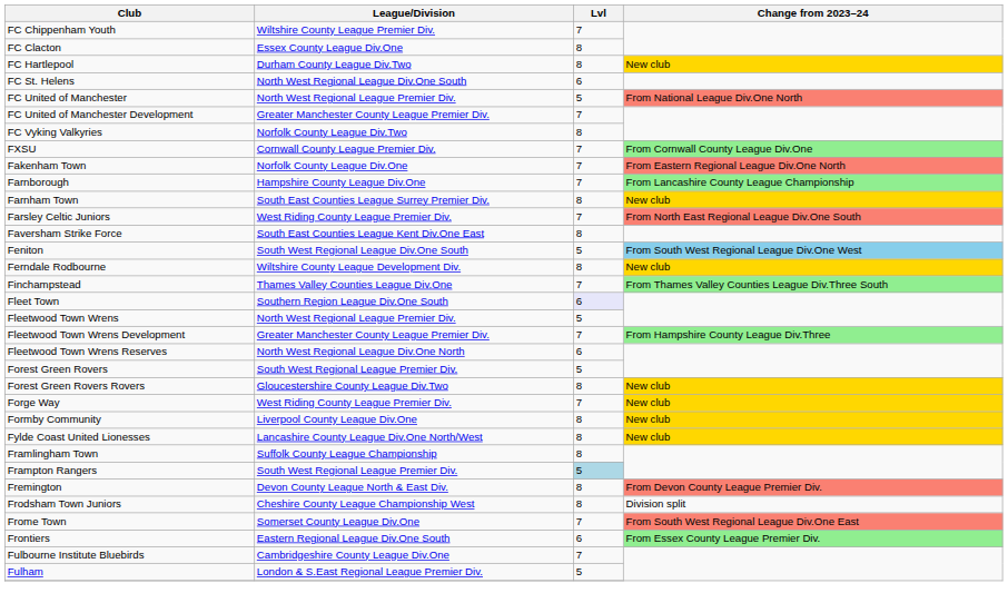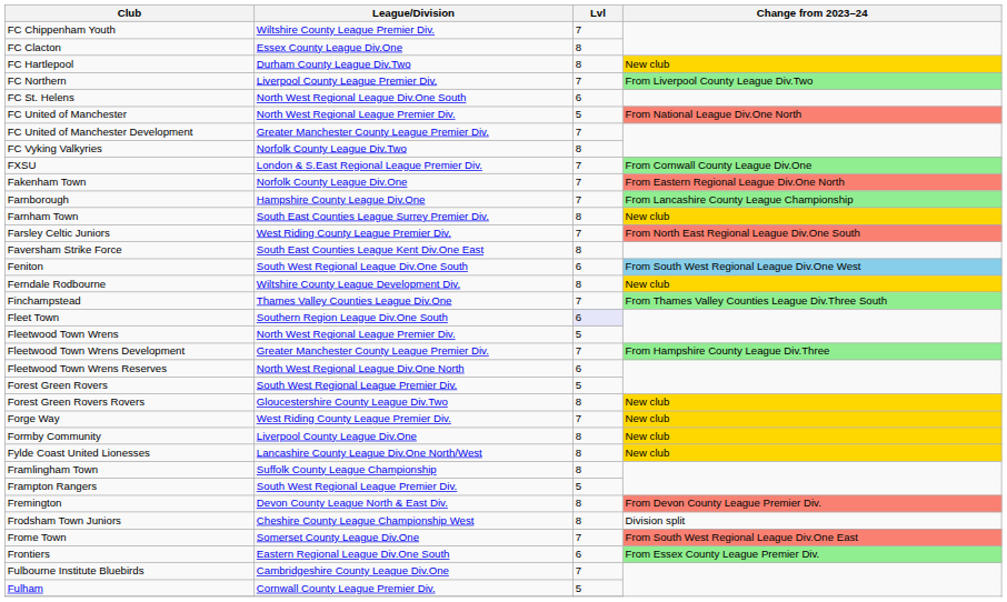 <table class="wikitable sortable" width=100% style="font-size:85%">
 <tr>
 <th width=25%>Club</th>
 <th width=32%>League/Division</th>
 <th width=5%>Lvl</th>
 <th width=38%>Change from 2023–24</th>
 </tr>
 <tr>
 <td>FC Chippenham Youth</td>
 <td><a href='#'>Wiltshire County League Premier Div.</a></td>
 <td>7</td>
 </tr>
 <tr>
 <td>FC Clacton</td>
 <td><a href='#'>Essex County League Div.One</a></td>
 <td>8</td>
 </tr>
 <tr>
 <td>FC Hartlepool</td>
 <td><a href='#'>Durham County League Div.Two</a></td>
 <td>8</td>
 <td style="background:gold">New club</td>
 </tr>
 <tr>
+<td>FC Northern</td>
+<td><a href='#'>Liverpool County League Premier Div.</a></td>
+<td>7</td>
+<td style="background:lightgreen">From Liverpool County League Div.Two</td>
+</tr>
+<tr>
 <td>FC St. Helens</td>
 <td><a href='#'>North West Regional League Div.One South</a></td>
 <td>6</td>
 </tr>
 <tr>
 <td F.C. United of Manchester#Women's team>FC United of Manchester</td>
 <td><a href='#'>North West Regional League Premier Div.</a></td>
 <td>5</td>
 <td style="background:salmon">From National League Div.One North</td>
 </tr>
 <tr>
 <td>FC United of Manchester Development</td>
 <td><a href='#'>Greater Manchester County League Premier Div.</a></td>
 <td>7</td>
 </tr>
 <tr>
 <td>FC Vyking Valkyries</td>
 <td><a href='#'>Norfolk County League Div.Two</a></td>
 <td>8</td>
 </tr>
 <tr>
 <td>FXSU</td>
-<td><a href='#'>Cornwall County League Premier Div.</a></td>
+<td><a href='#'>London & S.East Regional League Premier Div.</a></td>
 <td>7</td>
 <td style="background:lightgreen">From Cornwall County League Div.One</td>
 </tr>
 <tr>
 <td>Fakenham Town</td>
 <td><a href='#'>Norfolk County League Div.One</a></td>
 <td>7</td>
 <td style="background:salmon">From Eastern Regional League Div.One North</td>
 </tr>
 <tr>
 <td>Farnborough</td>
 <td><a href='#'>Hampshire County League Div.One</a></td>
 <td>7</td>
 <td style="background:lightgreen">From Lancashire County League Championship</td>
 </tr>
 <tr>
 <td>Farnham Town</td>
 <td><a href='#'>South East Counties League Surrey Premier Div.</a></td>
 <td>8</td>
 <td style="background:gold">New club</td>
 </tr>
 <tr>
 <td>Farsley Celtic Juniors</td>
 <td><a href='#'>West Riding County League Premier Div.</a></td>
 <td>7</td>
 <td style="background:salmon">From North East Regional League Div.One South</td>
 </tr>
 <tr>
 <td>Faversham Strike Force</td>
 <td><a href='#'>South East Counties League Kent Div.One East</a></td>
 <td>8</td>
 </tr>
 <tr>
 <td>Feniton</td>
 <td><a href='#'>South West Regional League Div.One South</a></td>
-<td>5</td>
+<td>6</td>
 <td style="background:skyblue">From South West Regional League Div.One West</td>
 </tr>
 <tr>
 <td>Ferndale Rodbourne</td>
 <td><a href='#'>Wiltshire County League Development Div.</a></td>
 <td>8</td>
 <td style="background:gold">New club</td>
 </tr>
 <tr>
 <td>Finchampstead</td>
 <td><a href='#'>Thames Valley Counties League Div.One</a></td>
 <td>7</td>
 <td style="background:lightgreen">From Thames Valley Counties League Div.Three South</td>
 </tr>
 <tr>
 <td>Fleet Town</td>
 <td><a href='#'>Southern Region League Div.One South</a></td>
 <td style="background: lavender;">6</td>
 </tr>
 <tr>
 <td>Fleetwood Town Wrens</td>
 <td><a href='#'>North West Regional League Premier Div.</a></td>
 <td>5</td>
 </tr>
 <tr>
 <td>Fleetwood Town Wrens Development</td>
 <td><a href='#'>Greater Manchester County League Premier Div.</a></td>
 <td>7</td>
 <td style="background:lightgreen">From Hampshire County League Div.Three</td>
 </tr>
 <tr>
 <td>Fleetwood Town Wrens Reserves</td>
 <td><a href='#'>North West Regional League Div.One North</a></td>
 <td>6</td>
 </tr>
 <tr>
 <td>Forest Green Rovers</td>
 <td><a href='#'>South West Regional League Premier Div.</a></td>
 <td>5</td>
 </tr>
 <tr>
 <td>Forest Green Rovers Rovers</td>
 <td><a href='#'>Gloucestershire County League Div.Two</a></td>
 <td>8</td>
 <td style="background:gold">New club</td>
 </tr>
 <tr>
 <td>Forge Way</td>
 <td><a href='#'>West Riding County League Premier Div.</a></td>
 <td>7</td>
 <td style="background:gold">New club</td>
 </tr>
 <tr>
 <td>Formby Community</td>
 <td><a href='#'>Liverpool County League Div.One</a></td>
 <td>8</td>
 <td style="background:gold">New club</td>
 </tr>
 <tr>
 <td>Fylde Coast United Lionesses</td>
 <td><a href='#'>Lancashire County League Div.One North/West</a></td>
 <td>8</td>
 <td style="background:gold">New club</td>
 </tr>
 <tr>
 <td>Framlingham Town</td>
 <td><a href='#'>Suffolk County League Championship</a></td>
 <td>8</td>
 </tr>
 <tr>
 <td>Frampton Rangers</td>
 <td><a href='#'>South West Regional League Premier Div.</a></td>
-<td style="background: lightblue;">5</td>
+<td>5</td>
 </tr>
 <tr>
 <td>Fremington</td>
 <td><a href='#'>Devon County League North & East Div.</a></td>
 <td>8</td>
 <td style="background:salmon">From Devon County League Premier Div.</td>
 </tr>
 <tr>
 <td>Frodsham Town Juniors</td>
 <td><a href='#'>Cheshire County League Championship West</a></td>
 <td>8</td>
 <td>Division split</td>
 </tr>
 <tr>
 <td>Frome Town</td>
 <td><a href='#'>Somerset County League Div.One</a></td>
 <td>7</td>
 <td style="background:salmon">From South West Regional League Div.One East</td>
 </tr>
 <tr>
 <td>Frontiers</td>
 <td><a href='#'>Eastern Regional League Div.One South</a></td>
 <td>6</td>
 <td style="background:lightgreen">From Essex County League Premier Div.</td>
 </tr>
 <tr>
 <td>Fulbourne Institute Bluebirds</td>
 <td><a href='#'>Cambridgeshire County League Div.One</a></td>
 <td>7</td>
 </tr>
 <tr>
 <td><a href='#'>Fulham</a></td>
-<td><a href='#'>London & S.East Regional League Premier Div.</a></td>
+<td><a href='#'>Cornwall County League Premier Div.</a></td>
 <td>5</td>
 </tr>
 <tr>
 </tr>
 </table>
